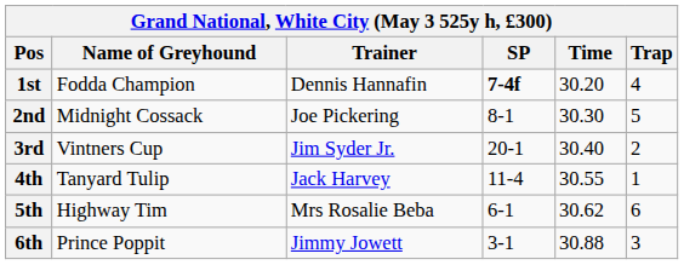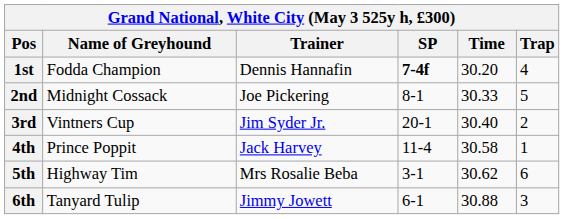 <table class="wikitable">
 <tr>
 <th colspan="6"><a href='#'>Grand National</a>, <a href='#'>White City</a> (May 3 525y h, £300)</th>
 </tr>
 <tr>
 <th width=30>Pos</th>
 <th width=180>Name of Greyhound</th>
 <th width=150>Trainer</th>
 <th width=50>SP</th>
 <th width=50>Time</th>
 <th width=30>Trap</th>
 </tr>
 <tr>
 <th>1st</th>
 <td>Fodda Champion</td>
 <td>Dennis Hannafin</td>
 <td><strong>7-4f</strong></td>
 <td>30.20</td>
 <td>4</td>
 </tr>
 <tr>
 <th>2nd</th>
 <td>Midnight Cossack</td>
 <td>Joe Pickering</td>
 <td>8-1</td>
-<td>30.30</td>
+<td>30.33</td>
 <td>5</td>
 </tr>
 <tr>
 <th>3rd</th>
 <td>Vintners Cup</td>
 <td><a href='#'>Jim Syder Jr.</a></td>
 <td>20-1</td>
 <td>30.40</td>
 <td>2</td>
 </tr>
 <tr>
 <th>4th</th>
-<td>Tanyard Tulip</td>
+<td>Prince Poppit</td>
 <td><a href='#'>Jack Harvey</a></td>
 <td>11-4</td>
-<td>30.55</td>
+<td>30.58</td>
 <td>1</td>
 </tr>
 <tr>
 <th>5th</th>
 <td>Highway Tim</td>
 <td>Mrs Rosalie Beba</td>
-<td>6-1</td>
+<td>3-1</td>
 <td>30.62</td>
 <td>6</td>
 </tr>
 <tr>
 <th>6th</th>
-<td>Prince Poppit</td>
+<td>Tanyard Tulip</td>
 <td><a href='#'>Jimmy Jowett</a></td>
-<td>3-1</td>
+<td>6-1</td>
 <td>30.88</td>
 <td>3</td>
 </tr>
 </table>
